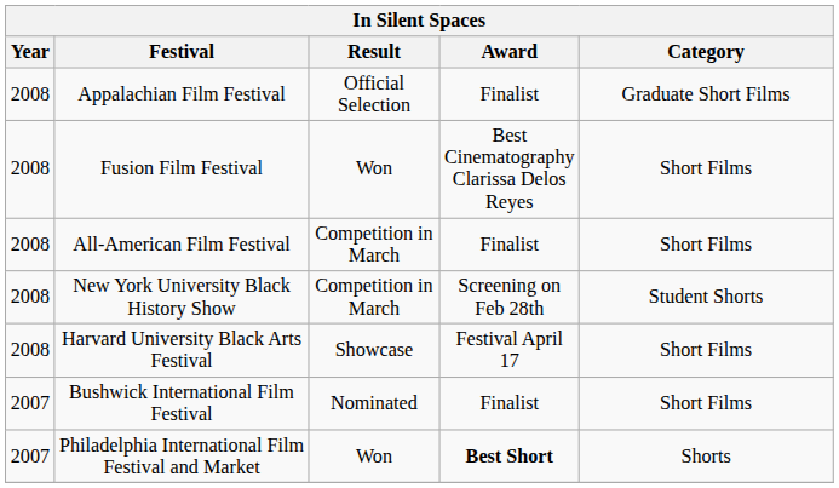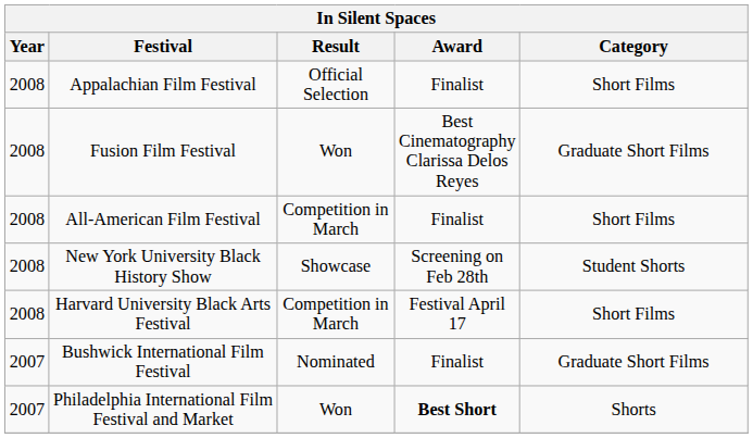 <table class="wikitable">
 <tr>
 <th colspan="5" align="center">In Silent Spaces</th>
 </tr>
 <tr>
 <th width="33">Year</th>
 <th width="200">Festival</th>
 <th width="100">Result</th>
 <th width="100">Award</th>
 <th width="200">Category</th>
 </tr>
 <tr>
 <td align="center">2008</td>
 <td align="center">Appalachian Film Festival</td>
 <td align="center">Official Selection</td>
 <td align="center">Finalist</td>
-<td align="center">Graduate Short Films</td>
+<td align="center">Short Films</td>
 </tr>
 <tr>
 <td align="center">2008</td>
 <td align="center">Fusion Film Festival</td>
 <td align="center">Won</td>
 <td align="center">Best Cinematography Clarissa Delos Reyes</td>
-<td align="center">Short Films</td>
+<td align="center">Graduate Short Films</td>
 </tr>
 <tr>
 <td align="center">2008</td>
 <td align="center">All-American Film Festival </td>
 <td align="center">Competition in March</td>
 <td align="center">Finalist</td>
 <td align="center">Short Films</td>
 </tr>
 <tr>
 <td align="center">2008</td>
 <td align="center">New York University Black History Show</td>
-<td align="center">Competition in March</td>
+<td align="center">Showcase</td>
 <td align="center">Screening on Feb 28th</td>
 <td align="center">Student Shorts</td>
 </tr>
 <tr>
 <td align="center">2008</td>
 <td align="center">Harvard University Black Arts Festival</td>
-<td align="center">Showcase</td>
+<td align="center">Competition in March</td>
 <td align="center">Festival April 17</td>
 <td align="center">Short Films</td>
 </tr>
 <tr>
 <td align="center">2007</td>
 <td align="center">Bushwick International Film Festival </td>
 <td align="center">Nominated</td>
 <td align="center">Finalist</td>
-<td align="center">Short Films</td>
+<td align="center">Graduate Short Films</td>
 </tr>
 <tr>
 <td align="center">2007</td>
 <td align="center">Philadelphia International Film Festival and Market</td>
 <td align="center">Won</td>
 <td align="center"><strong>Best Short</strong></td>
 <td align="center">Shorts</td>
 </tr>
 <tr>
 </tr>
 </table>
